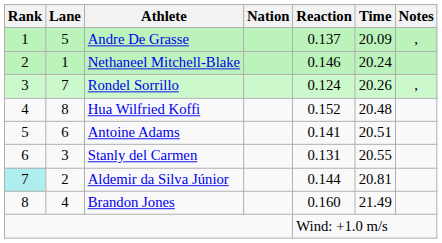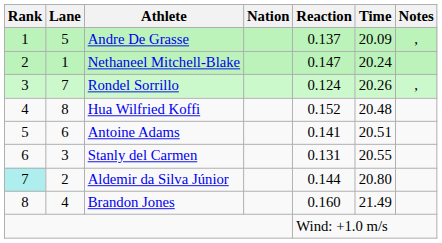 <table class="wikitable sortable" style="text-align:center">
 <tr>
 <th>Rank</th>
 <th>Lane</th>
 <th>Athlete</th>
 <th>Nation</th>
 <th>Reaction</th>
 <th>Time</th>
 <th>Notes</th>
 </tr>
 <tr style="background:#bbf3bb;">
 <td>1</td>
 <td>5</td>
 <td align=left><a href='#'>Andre De Grasse</a></td>
 <td align=left></td>
 <td>0.137</td>
 <td>20.09</td>
 <td>, </td>
 </tr>
 <tr style="background:#bbf3bb;">
 <td>2</td>
 <td>1</td>
 <td align=left><a href='#'>Nethaneel Mitchell-Blake</a></td>
 <td align=left></td>
-<td>0.146</td>
+<td>0.147</td>
 <td>20.24</td>
 <td></td>
 </tr>
 <tr style="background:#ccf9cc;">
 <td>3</td>
 <td>7</td>
 <td align=left><a href='#'>Rondel Sorrillo</a></td>
 <td align=left></td>
 <td>0.124</td>
 <td>20.26</td>
 <td>, </td>
 </tr>
 <tr>
 <td>4</td>
 <td>8</td>
 <td align=left><a href='#'>Hua Wilfried Koffi</a></td>
 <td align=left></td>
 <td>0.152</td>
 <td>20.48</td>
 <td></td>
 </tr>
 <tr>
 <td>5</td>
 <td>6</td>
 <td align=left><a href='#'>Antoine Adams</a></td>
 <td align=left></td>
 <td>0.141</td>
 <td>20.51</td>
 <td></td>
 </tr>
 <tr>
 <td>6</td>
 <td>3</td>
 <td align=left><a href='#'>Stanly del Carmen</a></td>
 <td align=left></td>
 <td>0.131</td>
 <td>20.55</td>
 <td></td>
 </tr>
 <tr>
 <td style="background: paleturquoise;">7</td>
 <td>2</td>
 <td align=left><a href='#'>Aldemir da Silva Júnior</a></td>
 <td align=left></td>
 <td>0.144</td>
-<td>20.81</td>
+<td>20.80</td>
 <td></td>
 </tr>
 <tr>
 <td>8</td>
 <td>4</td>
 <td align=left><a href='#'>Brandon Jones</a></td>
 <td align=left></td>
 <td>0.160</td>
 <td>21.49</td>
 <td></td>
 </tr>
 <tr class="sortbottom">
 <td colspan=4></td>
 <td colspan="3" style="text-align:left;">Wind: +1.0 m/s</td>
 </tr>
 </table>
